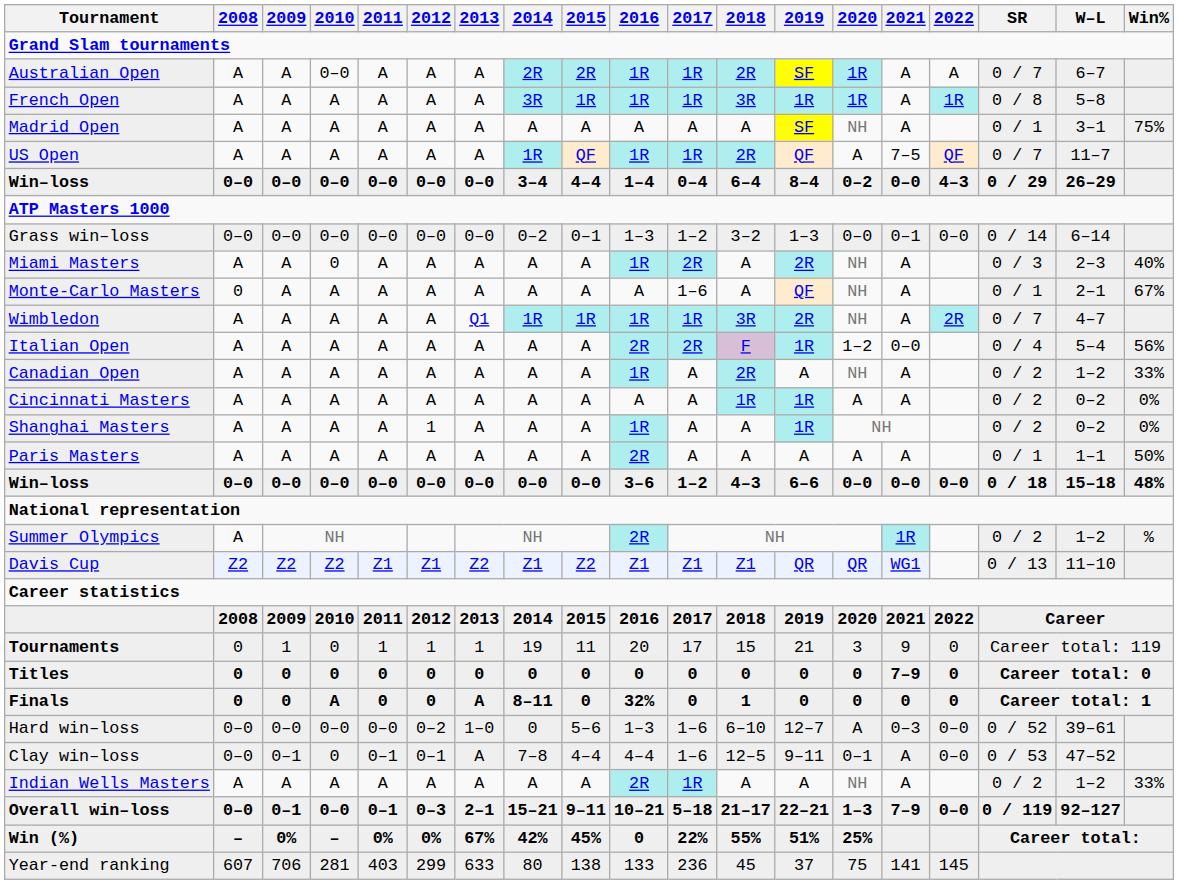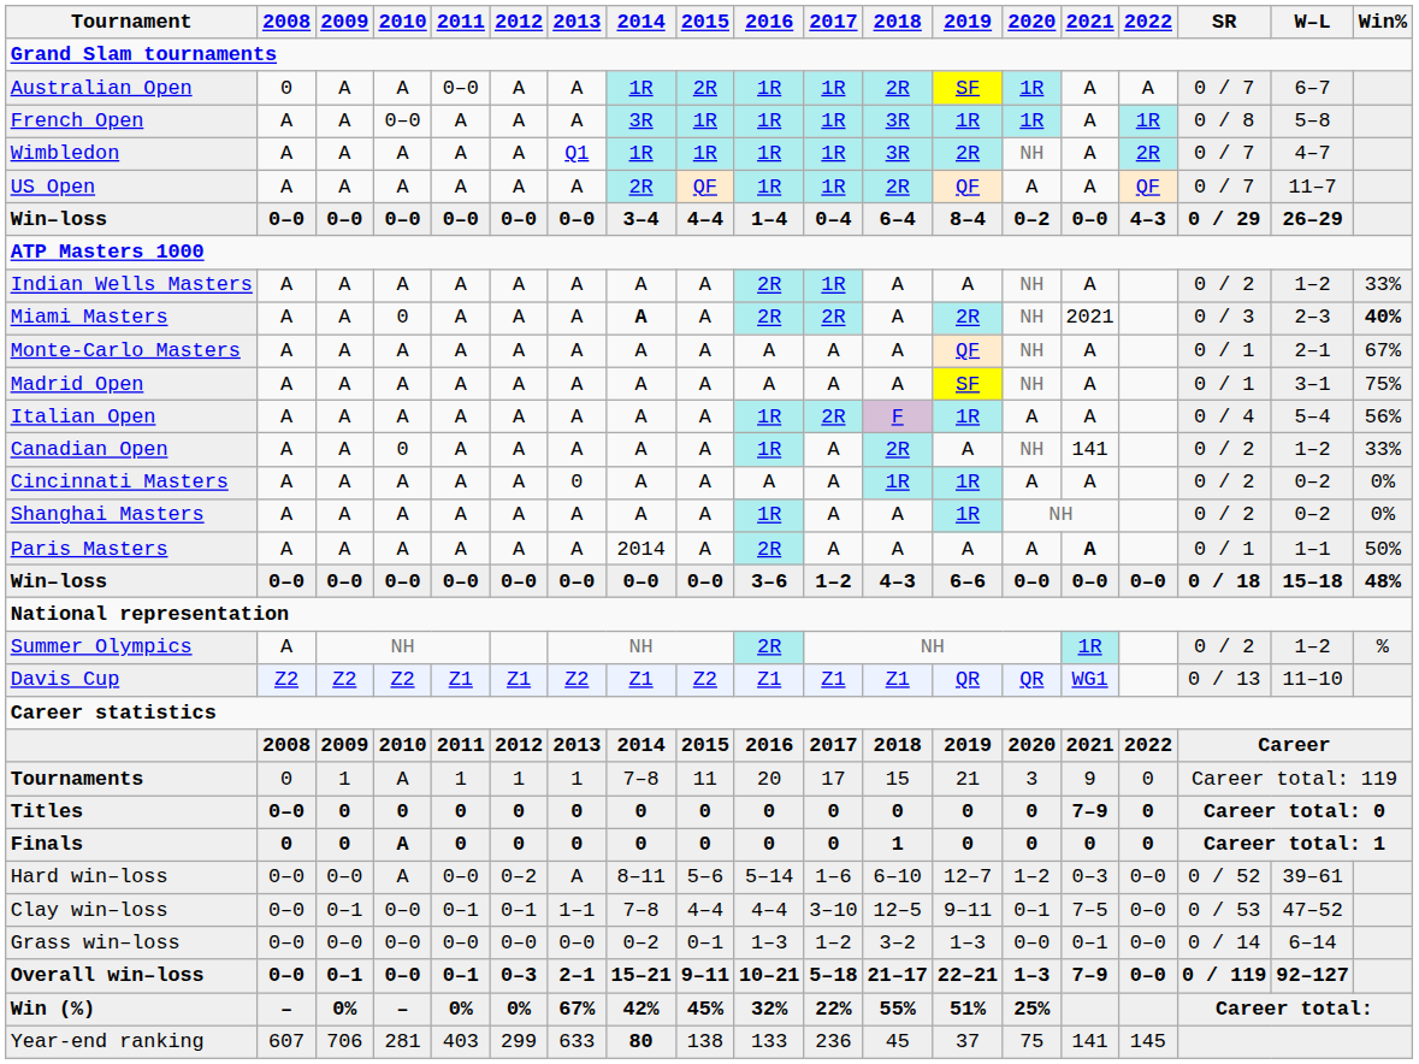 <table class=wikitable style=text-align:center>
 <tr>
 <th>Tournament</th>
 <th><a href='#'>2008</a></th>
 <th><a href='#'>2009</a></th>
 <th><a href='#'>2010</a></th>
 <th><a href='#'>2011</a></th>
 <th><a href='#'>2012</a></th>
 <th><a href='#'>2013</a></th>
 <th><a href='#'>2014</a></th>
 <th><a href='#'>2015</a></th>
 <th><a href='#'>2016</a></th>
 <th><a href='#'>2017</a></th>
 <th><a href='#'>2018</a></th>
 <th><a href='#'>2019</a></th>
 <th><a href='#'>2020</a></th>
 <th><a href='#'>2021</a></th>
 <th><a href='#'>2022</a></th>
 <th>SR</th>
 <th>W–L</th>
 <th>Win%</th>
 </tr>
 <tr>
 <td colspan="19" style="text-align:left"><strong><a href='#'>Grand Slam tournaments</a></strong></td>
 </tr>
 <tr>
 <td bgcolor=efefef align=left><a href='#'>Australian Open</a></td>
+<td>0</td>
 <td>A</td>
 <td>A</td>
 <td>0–0</td>
 <td>A</td>
 <td>A</td>
-<td>A</td>
-<td bgcolor=afeeee><a href='#'>2R</a></td>
+<td bgcolor=afeeee><a href='#'>1R</a></td>
 <td bgcolor=afeeee><a href='#'>2R</a></td>
 <td bgcolor=afeeee><a href='#'>1R</a></td>
 <td bgcolor=afeeee><a href='#'>1R</a></td>
 <td bgcolor=afeeee><a href='#'>2R</a></td>
 <td style=background:yellow><a href='#'>SF</a></td>
 <td bgcolor=afeeee><a href='#'>1R</a></td>
 <td>A</td>
 <td>A</td>
 <td bgcolor=efefef>0 / 7</td>
 <td bgcolor=efefef>6–7</td>
 <td bgcolor=efefef></td>
 </tr>
 <tr>
 <td bgcolor=efefef align=left><a href='#'>French Open</a></td>
 <td>A</td>
 <td>A</td>
-<td>A</td>
+<td>0–0</td>
 <td>A</td>
 <td>A</td>
 <td>A</td>
 <td bgcolor=afeeee><a href='#'>3R</a></td>
 <td bgcolor=afeeee><a href='#'>1R</a></td>
 <td bgcolor=afeeee><a href='#'>1R</a></td>
 <td bgcolor=afeeee><a href='#'>1R</a></td>
 <td bgcolor=afeeee><a href='#'>3R</a></td>
 <td bgcolor=afeeee><a href='#'>1R</a></td>
 <td bgcolor=afeeee><a href='#'>1R</a></td>
 <td>A</td>
 <td bgcolor=afeeee><a href='#'>1R</a></td>
 <td bgcolor=efefef>0 / 8</td>
 <td bgcolor=efefef>5–8</td>
 <td bgcolor=efefef></td>
 </tr>
 <tr>
-<td bgcolor=efefef align=left><a href='#'>Madrid Open</a></td>
+<td bgcolor=efefef align=left><a href='#'>Wimbledon</a></td>
 <td>A</td>
 <td>A</td>
 <td>A</td>
 <td>A</td>
 <td>A</td>
-<td>A</td>
-<td>A</td>
-<td>A</td>
-<td>A</td>
-<td>A</td>
-<td>A</td>
-<td style=background:yellow><a href='#'>SF</a></td>
+<td><a href='#'>Q1</a></td>
+<td bgcolor=afeeee><a href='#'>1R</a></td>
+<td bgcolor=afeeee><a href='#'>1R</a></td>
+<td bgcolor=afeeee><a href='#'>1R</a></td>
+<td bgcolor=afeeee><a href='#'>1R</a></td>
+<td bgcolor=afeeee><a href='#'>3R</a></td>
+<td bgcolor=afeeee><a href='#'>2R</a></td>
 <td style=color:#767676>NH</td>
 <td>A</td>
-<td></td>
-<td bgcolor=efefef>0 / 1</td>
-<td bgcolor=efefef>3–1</td>
-<td bgcolor=efefef>75%</td>
+<td bgcolor=afeeee><a href='#'>2R</a></td>
+<td bgcolor=efefef>0 / 7</td>
+<td bgcolor=efefef>4–7</td>
+<td bgcolor=efefef></td>
 </tr>
 <tr>
 <td bgcolor=efefef align=left><a href='#'>US Open</a></td>
 <td>A</td>
 <td>A</td>
 <td>A</td>
 <td>A</td>
 <td>A</td>
 <td>A</td>
-<td bgcolor=afeeee><a href='#'>1R</a></td>
+<td bgcolor=afeeee><a href='#'>2R</a></td>
 <td bgcolor=ffebcd><a href='#'>QF</a></td>
 <td bgcolor=afeeee><a href='#'>1R</a></td>
 <td bgcolor=afeeee><a href='#'>1R</a></td>
 <td bgcolor=afeeee><a href='#'>2R</a></td>
 <td bgcolor=ffebcd><a href='#'>QF</a></td>
 <td>A</td>
-<td>7–5</td>
+<td>A</td>
 <td bgcolor=ffebcd><a href='#'>QF</a></td>
 <td bgcolor=efefef>0 / 7</td>
 <td bgcolor=efefef>11–7</td>
 <td bgcolor=efefef></td>
 </tr>
 <tr style=background:#efefef;font-weight:bold>
 <td style="text-align:left">Win–loss</td>
 <td>0–0</td>
 <td>0–0</td>
 <td>0–0</td>
 <td>0–0</td>
 <td>0–0</td>
 <td>0–0</td>
 <td>3–4</td>
 <td>4–4</td>
 <td>1–4</td>
 <td>0–4</td>
 <td>6–4</td>
 <td>8–4</td>
 <td>0–2</td>
 <td>0–0</td>
 <td>4–3</td>
 <td>0 / 29</td>
 <td>26–29</td>
 <td></td>
 </tr>
 <tr>
 <td colspan="19" style="text-align:left"><strong><a href='#'>ATP Masters 1000</a></strong></td>
 </tr>
-<tr style=background:#efefef>
-<td align=left>Grass win–loss</td>
-<td>0–0</td>
-<td>0–0</td>
-<td>0–0</td>
-<td>0–0</td>
-<td>0–0</td>
-<td>0–0</td>
-<td>0–2</td>
-<td>0–1</td>
-<td>1–3</td>
-<td>1–2</td>
-<td>3–2</td>
-<td>1–3</td>
-<td>0–0</td>
-<td>0–1</td>
-<td>0–0</td>
-<td>0 / 14</td>
-<td>6–14</td>
+<tr>
+<td bgcolor=efefef align=left><a href='#'>Indian Wells Masters</a></td>
+<td>A</td>
+<td>A</td>
+<td>A</td>
+<td>A</td>
+<td>A</td>
+<td>A</td>
+<td>A</td>
+<td>A</td>
+<td bgcolor=afeeee><a href='#'>2R</a></td>
+<td bgcolor=afeeee><a href='#'>1R</a></td>
+<td>A</td>
+<td>A</td>
+<td style=color:#767676>NH</td>
+<td>A</td>
 <td></td>
+<td bgcolor=efefef>0 / 2</td>
+<td bgcolor=efefef>1–2</td>
+<td bgcolor=efefef>33%</td>
 </tr>
 <tr>
 <td bgcolor=efefef align=left><a href='#'>Miami Masters</a></td>
 <td>A</td>
 <td>A</td>
 <td>0</td>
 <td>A</td>
 <td>A</td>
 <td>A</td>
+<td><strong>A</strong></td>
 <td>A</td>
-<td>A</td>
-<td bgcolor=afeeee><a href='#'>1R</a></td>
+<td bgcolor=afeeee><a href='#'>2R</a></td>
 <td bgcolor=afeeee><a href='#'>2R</a></td>
 <td>A</td>
 <td bgcolor=afeeee><a href='#'>2R</a></td>
 <td style=color:#767676>NH</td>
-<td>A</td>
+<td>2021</td>
 <td></td>
 <td bgcolor=efefef>0 / 3</td>
 <td bgcolor=efefef>2–3</td>
-<td bgcolor=efefef>40%</td>
+<td bgcolor=efefef><strong>40%</strong></td>
 </tr>
 <tr>
 <td bgcolor=efefef align=left><a href='#'>Monte-Carlo Masters</a></td>
-<td>0</td>
 <td>A</td>
 <td>A</td>
 <td>A</td>
 <td>A</td>
 <td>A</td>
 <td>A</td>
 <td>A</td>
 <td>A</td>
-<td>1–6</td>
+<td>A</td>
+<td>A</td>
 <td>A</td>
 <td bgcolor=ffebcd><a href='#'>QF</a></td>
 <td style=color:#767676>NH</td>
 <td>A</td>
 <td></td>
 <td bgcolor=efefef>0 / 1</td>
 <td bgcolor=efefef>2–1</td>
 <td bgcolor=efefef>67%</td>
 </tr>
 <tr>
-<td bgcolor=efefef align=left><a href='#'>Wimbledon</a></td>
+<td bgcolor=efefef align=left><a href='#'>Madrid Open</a></td>
 <td>A</td>
 <td>A</td>
 <td>A</td>
 <td>A</td>
 <td>A</td>
-<td><a href='#'>Q1</a></td>
-<td bgcolor=afeeee><a href='#'>1R</a></td>
-<td bgcolor=afeeee><a href='#'>1R</a></td>
-<td bgcolor=afeeee><a href='#'>1R</a></td>
-<td bgcolor=afeeee><a href='#'>1R</a></td>
-<td bgcolor=afeeee><a href='#'>3R</a></td>
-<td bgcolor=afeeee><a href='#'>2R</a></td>
+<td>A</td>
+<td>A</td>
+<td>A</td>
+<td>A</td>
+<td>A</td>
+<td>A</td>
+<td style=background:yellow><a href='#'>SF</a></td>
 <td style=color:#767676>NH</td>
 <td>A</td>
-<td bgcolor=afeeee><a href='#'>2R</a></td>
-<td bgcolor=efefef>0 / 7</td>
-<td bgcolor=efefef>4–7</td>
-<td bgcolor=efefef></td>
+<td></td>
+<td bgcolor=efefef>0 / 1</td>
+<td bgcolor=efefef>3–1</td>
+<td bgcolor=efefef>75%</td>
 </tr>
 <tr>
 <td bgcolor=efefef align=left><a href='#'>Italian Open</a></td>
 <td>A</td>
 <td>A</td>
 <td>A</td>
 <td>A</td>
 <td>A</td>
 <td>A</td>
 <td>A</td>
 <td>A</td>
-<td bgcolor=afeeee><a href='#'>2R</a></td>
+<td bgcolor=afeeee><a href='#'>1R</a></td>
 <td bgcolor=afeeee><a href='#'>2R</a></td>
 <td style=background:thistle><a href='#'>F</a></td>
 <td bgcolor=afeeee><a href='#'>1R</a></td>
-<td>1–2</td>
-<td>0–0</td>
+<td>A</td>
+<td>A</td>
 <td></td>
 <td bgcolor=efefef>0 / 4</td>
 <td bgcolor=efefef>5–4</td>
 <td bgcolor=efefef>56%</td>
 </tr>
 <tr>
 <td bgcolor=efefef align=left><a href='#'>Canadian Open</a></td>
 <td>A</td>
 <td>A</td>
-<td>A</td>
+<td>0</td>
 <td>A</td>
 <td>A</td>
 <td>A</td>
 <td>A</td>
 <td>A</td>
 <td bgcolor=afeeee><a href='#'>1R</a></td>
 <td>A</td>
 <td bgcolor=afeeee><a href='#'>2R</a></td>
 <td>A</td>
 <td style=color:#767676>NH</td>
-<td>A</td>
+<td>141</td>
 <td></td>
 <td bgcolor=efefef>0 / 2</td>
 <td bgcolor=efefef>1–2</td>
 <td bgcolor=efefef>33%</td>
 </tr>
 <tr>
 <td bgcolor=efefef align=left><a href='#'>Cincinnati Masters</a></td>
 <td>A</td>
 <td>A</td>
 <td>A</td>
 <td>A</td>
 <td>A</td>
-<td>A</td>
+<td>0</td>
 <td>A</td>
 <td>A</td>
 <td>A</td>
 <td>A</td>
 <td bgcolor=afeeee><a href='#'>1R</a></td>
 <td bgcolor=afeeee><a href='#'>1R</a></td>
 <td>A</td>
 <td>A</td>
 <td></td>
 <td bgcolor=efefef>0 / 2</td>
 <td bgcolor=efefef>0–2</td>
 <td bgcolor=efefef>0%</td>
 </tr>
 <tr>
 <td bgcolor=efefef align=left><a href='#'>Shanghai Masters</a></td>
 <td>A</td>
 <td>A</td>
 <td>A</td>
 <td>A</td>
-<td>1</td>
+<td>A</td>
 <td>A</td>
 <td>A</td>
 <td>A</td>
 <td bgcolor=afeeee><a href='#'>1R</a></td>
 <td>A</td>
 <td>A</td>
 <td bgcolor=afeeee><a href='#'>1R</a></td>
 <td colspan="2" style="color:#767676">NH</td>
 <td></td>
 <td bgcolor=efefef>0 / 2</td>
 <td bgcolor=efefef>0–2</td>
 <td bgcolor=efefef>0%</td>
 </tr>
 <tr>
 <td bgcolor=efefef align=left><a href='#'>Paris Masters</a></td>
 <td>A</td>
 <td>A</td>
 <td>A</td>
 <td>A</td>
 <td>A</td>
 <td>A</td>
-<td>A</td>
+<td>2014</td>
 <td>A</td>
 <td bgcolor=afeeee><a href='#'>2R</a></td>
 <td>A</td>
 <td>A</td>
 <td>A</td>
 <td>A</td>
-<td>A</td>
+<td><strong>A</strong></td>
 <td></td>
 <td bgcolor=efefef>0 / 1</td>
 <td bgcolor=efefef>1–1</td>
 <td bgcolor=efefef>50%</td>
 </tr>
 <tr style=background:#efefef;font-weight:bold>
 <td style="text-align:left">Win–loss</td>
 <td>0–0</td>
 <td>0–0</td>
 <td>0–0</td>
 <td>0–0</td>
 <td>0–0</td>
 <td>0–0</td>
 <td>0–0</td>
 <td>0–0</td>
 <td>3–6</td>
 <td>1–2</td>
 <td>4–3</td>
 <td>6–6</td>
 <td>0–0</td>
 <td>0–0</td>
 <td>0–0</td>
 <td>0 / 18</td>
 <td>15–18</td>
 <td>48%</td>
 </tr>
 <tr>
 <td colspan="19" style="text-align:left"><strong>National representation</strong></td>
 </tr>
 <tr>
 <td bgcolor=efefef align=left><a href='#'>Summer Olympics</a></td>
 <td>A</td>
 <td colspan=3 style=color:#767676>NH</td>
 <td></td>
 <td colspan=3 style=color:#767676>NH</td>
 <td bgcolor=afeeee><a href='#'>2R</a></td>
 <td colspan=4 style=color:#767676>NH</td>
 <td bgcolor=afeeee><a href='#'>1R</a></td>
 <td></td>
 <td bgcolor=efefef>0 / 2</td>
 <td bgcolor=efefef>1–2</td>
 <td bgcolor=efefef>%</td>
 </tr>
 <tr>
 <td bgcolor=efefef align=left><a href='#'>Davis Cup</a></td>
 <td bgcolor=#ecf2ff><a href='#'>Z2</a></td>
 <td bgcolor=#ecf2ff><a href='#'>Z2</a></td>
 <td bgcolor=#ecf2ff><a href='#'>Z2</a></td>
 <td bgcolor=#ecf2ff><a href='#'>Z1</a></td>
 <td bgcolor=#ecf2ff><a href='#'>Z1</a></td>
 <td bgcolor=#ecf2ff><a href='#'>Z2</a></td>
 <td bgcolor=#ecf2ff><a href='#'>Z1</a></td>
 <td bgcolor=#ecf2ff><a href='#'>Z2</a></td>
 <td bgcolor=#ecf2ff><a href='#'>Z1</a></td>
 <td bgcolor=#ecf2ff><a href='#'>Z1</a></td>
 <td bgcolor=#ecf2ff><a href='#'>Z1</a></td>
 <td bgcolor=#ecf2ff><a href='#'>QR</a></td>
 <td bgcolor=#ecf2ff><a href='#'>QR</a></td>
 <td bgcolor=#ecf2ff><a href='#'>WG1</a></td>
 <td></td>
 <td bgcolor=efefef>0 / 13</td>
 <td bgcolor=efefef>11–10</td>
 <td bgcolor=efefef></td>
 </tr>
 <tr>
 <td colspan="19" style="text-align:left"><strong>Career statistics</strong></td>
 </tr>
 <tr style=background:#efefef;font-weight:bold>
 <td></td>
 <td>2008</td>
 <td>2009</td>
 <td>2010</td>
 <td>2011</td>
 <td>2012</td>
 <td>2013</td>
 <td>2014</td>
 <td>2015</td>
 <td>2016</td>
 <td>2017</td>
 <td>2018</td>
 <td>2019</td>
 <td>2020</td>
 <td>2021</td>
 <td>2022</td>
 <td colspan="3">Career</td>
 </tr>
 <tr style=background:#efefef>
 <td align=left><strong>Tournaments</strong></td>
 <td>0</td>
 <td>1</td>
-<td>0</td>
+<td>A</td>
 <td>1</td>
 <td>1</td>
 <td>1</td>
-<td>19</td>
+<td>7–8</td>
 <td>11</td>
 <td>20</td>
 <td>17</td>
 <td>15</td>
 <td>21</td>
 <td>3</td>
 <td>9</td>
 <td>0</td>
 <td colspan="3">Career total: 119</td>
 </tr>
 <tr style=background:#efefef;font-weight:bold>
 <td style="text-align:left">Titles</td>
-<td>0</td>
+<td>0–0</td>
 <td>0</td>
 <td>0</td>
 <td>0</td>
 <td>0</td>
 <td>0</td>
 <td>0</td>
 <td>0</td>
 <td>0</td>
 <td>0</td>
 <td>0</td>
 <td>0</td>
 <td>0</td>
 <td>7–9</td>
 <td>0</td>
 <td colspan="3">Career total: 0</td>
 </tr>
 <tr style=background:#efefef;font-weight:bold>
 <td style="text-align:left">Finals</td>
 <td>0</td>
 <td>0</td>
 <td>A</td>
 <td>0</td>
 <td>0</td>
-<td>A</td>
-<td>8–11</td>
 <td>0</td>
-<td>32%</td>
+<td>0</td>
+<td>0</td>
+<td>0</td>
 <td>0</td>
 <td>1</td>
 <td>0</td>
 <td>0</td>
 <td>0</td>
 <td>0</td>
 <td colspan="3">Career total: 1</td>
 </tr>
 <tr style=background:#efefef>
 <td align=left>Hard win–loss</td>
 <td>0–0</td>
 <td>0–0</td>
-<td>0–0</td>
+<td>A</td>
 <td>0–0</td>
 <td>0–2</td>
-<td>1–0</td>
-<td>0</td>
+<td>A</td>
+<td>8–11</td>
 <td>5–6</td>
-<td>1–3</td>
+<td>5–14</td>
 <td>1–6</td>
 <td>6–10</td>
 <td>12–7</td>
-<td>A</td>
+<td>1–2</td>
 <td>0–3</td>
 <td>0–0</td>
 <td>0 / 52</td>
 <td>39–61</td>
 <td></td>
 </tr>
 <tr style=background:#efefef>
 <td align=left>Clay win–loss</td>
 <td>0–0</td>
 <td>0–1</td>
-<td>0</td>
+<td>0–0</td>
 <td>0–1</td>
 <td>0–1</td>
-<td>A</td>
+<td>1–1</td>
 <td>7–8</td>
 <td>4–4</td>
 <td>4–4</td>
-<td>1–6</td>
+<td>3–10</td>
 <td>12–5</td>
 <td>9–11</td>
 <td>0–1</td>
-<td>A</td>
+<td>7–5</td>
 <td>0–0</td>
 <td>0 / 53</td>
 <td>47–52</td>
 <td></td>
 </tr>
-<tr>
-<td bgcolor=efefef align=left><a href='#'>Indian Wells Masters</a></td>
-<td>A</td>
-<td>A</td>
-<td>A</td>
-<td>A</td>
-<td>A</td>
-<td>A</td>
-<td>A</td>
-<td>A</td>
-<td bgcolor=afeeee><a href='#'>2R</a></td>
-<td bgcolor=afeeee><a href='#'>1R</a></td>
-<td>A</td>
-<td>A</td>
-<td style=color:#767676>NH</td>
-<td>A</td>
+<tr style=background:#efefef>
+<td align=left>Grass win–loss</td>
+<td>0–0</td>
+<td>0–0</td>
+<td>0–0</td>
+<td>0–0</td>
+<td>0–0</td>
+<td>0–0</td>
+<td>0–2</td>
+<td>0–1</td>
+<td>1–3</td>
+<td>1–2</td>
+<td>3–2</td>
+<td>1–3</td>
+<td>0–0</td>
+<td>0–1</td>
+<td>0–0</td>
+<td>0 / 14</td>
+<td>6–14</td>
 <td></td>
-<td bgcolor=efefef>0 / 2</td>
-<td bgcolor=efefef>1–2</td>
-<td bgcolor=efefef>33%</td>
 </tr>
 <tr style=background:#efefef;font-weight:bold>
 <td style="text-align:left">Overall win–loss</td>
 <td>0–0</td>
 <td>0–1</td>
 <td>0–0</td>
 <td>0–1</td>
 <td>0–3</td>
 <td>2–1</td>
 <td>15–21</td>
 <td>9–11</td>
 <td>10–21</td>
 <td>5–18</td>
 <td>21–17</td>
 <td>22–21</td>
 <td>1–3</td>
 <td>7–9</td>
 <td>0–0</td>
 <td>0 / 119</td>
 <td>92–127</td>
 <td></td>
 </tr>
 <tr style=background:#efefef;font-weight:bold>
 <td style="text-align:left">Win (%)</td>
 <td>–</td>
 <td>0%</td>
 <td>–</td>
 <td>0%</td>
 <td>0%</td>
 <td>67%</td>
 <td>42%</td>
 <td>45%</td>
-<td>0</td>
+<td>32%</td>
 <td>22%</td>
 <td>55%</td>
 <td>51%</td>
 <td>25%</td>
 <td></td>
 <td></td>
 <td colspan="3">Career total: </td>
 </tr>
 <tr style=background:#efefef>
 <td align=left>Year-end ranking</td>
 <td>607</td>
 <td>706</td>
 <td>281</td>
 <td>403</td>
 <td>299</td>
 <td>633</td>
-<td>80</td>
+<td><strong>80</strong></td>
 <td>138</td>
 <td>133</td>
 <td>236</td>
 <td>45</td>
 <td>37</td>
 <td>75</td>
 <td>141</td>
 <td>145</td>
 <td colspan="3"></td>
 </tr>
 </table>
